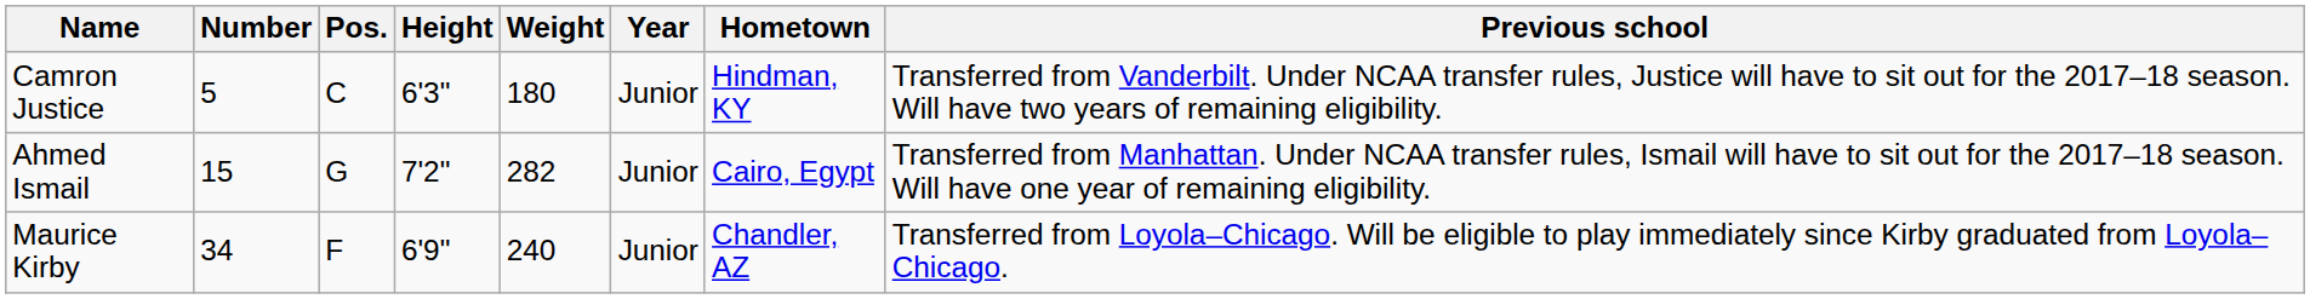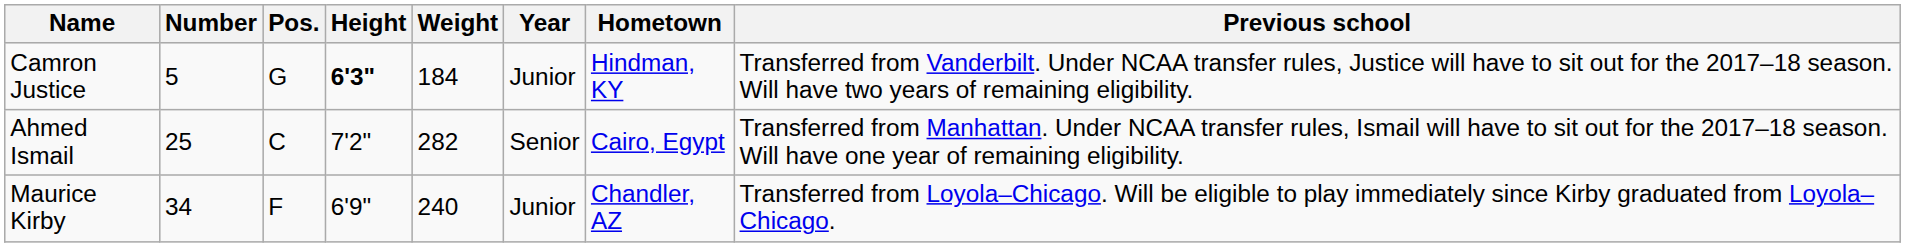 <table class="wikitable sortable" border="1">
 <tr>
 <th>Name</th>
 <th>Number</th>
 <th>Pos.</th>
 <th>Height</th>
 <th>Weight</th>
 <th>Year</th>
 <th>Hometown</th>
 <th class="unsortable">Previous school</th>
 </tr>
 <tr>
 <td>Camron Justice</td>
 <td>5</td>
-<td>C</td>
-<td>6'3"</td>
-<td>180</td>
+<td>G</td>
+<td><strong>6'3"</strong></td>
+<td>184</td>
 <td>Junior</td>
 <td><a href='#'>Hindman, KY</a></td>
 <td>Transferred from <a href='#'>Vanderbilt</a>. Under NCAA transfer rules, Justice will have to sit out for the 2017–18 season. Will have two years of remaining eligibility.</td>
 </tr>
 <tr>
 <td>Ahmed Ismail</td>
-<td>15</td>
-<td>G</td>
+<td>25</td>
+<td>C</td>
 <td>7'2"</td>
 <td>282</td>
-<td>Junior</td>
+<td>Senior</td>
 <td><a href='#'>Cairo, Egypt</a></td>
 <td>Transferred from <a href='#'>Manhattan</a>. Under NCAA transfer rules, Ismail will have to sit out for the 2017–18 season. Will have one year of remaining eligibility.</td>
 </tr>
 <tr>
 <td>Maurice Kirby</td>
 <td>34</td>
 <td>F</td>
 <td>6'9"</td>
 <td>240</td>
 <td>Junior</td>
 <td><a href='#'>Chandler, AZ</a></td>
 <td>Transferred from <a href='#'>Loyola–Chicago</a>. Will be eligible to play immediately since Kirby graduated from <a href='#'>Loyola–Chicago</a>.</td>
 </tr>
 </table>
